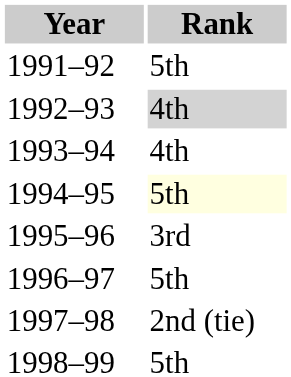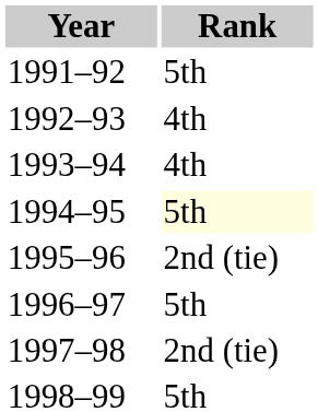 <table style="border:'1' 'solid' 'gray' " width="150">
 <tr>
 <th width="64" bgcolor="#CCCCCC">Year</th>
 <th width="64" bgcolor="#CCCCCC">Rank</th>
 </tr>
 <tr>
 <td width="64">1991–92</td>
 <td width="64">5th</td>
 </tr>
 <tr>
 <td width="64">1992–93</td>
-<td width="64" style="background: lightgrey;">4th</td>
+<td width="64">4th</td>
 </tr>
 <tr>
 <td width="64">1993–94</td>
 <td width="64">4th</td>
 </tr>
 <tr>
 <td width="64">1994–95</td>
 <td width="64" style="background: lightyellow;">5th</td>
 </tr>
 <tr>
 <td width="64">1995–96</td>
-<td width="64">3rd</td>
+<td width="64">2nd (tie)</td>
 </tr>
 <tr>
 <td width="64">1996–97</td>
 <td width="64">5th</td>
 </tr>
 <tr>
 <td width="64">1997–98</td>
 <td width="64">2nd (tie)</td>
 </tr>
 <tr>
 <td width="64">1998–99</td>
 <td width="64">5th</td>
 </tr>
 </table>
